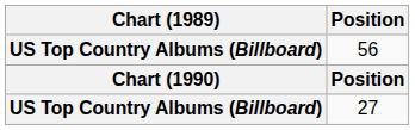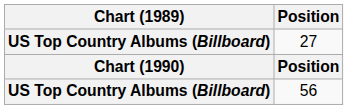 <table class="wikitable plainrowheaders" style="text-align:center">
 <tr>
 <th scope="col">Chart (1989)</th>
 <th scope="col">Position</th>
 </tr>
 <tr>
 <th scope="row">US Top Country Albums (<em>Billboard</em>)</th>
-<td>56</td>
+<td>27</td>
 </tr>
 <tr>
 <th scope="col">Chart (1990)</th>
 <th scope="col">Position</th>
 </tr>
 <tr>
 <th scope="row">US Top Country Albums (<em>Billboard</em>)</th>
-<td>27</td>
+<td>56</td>
 </tr>
 </table>
